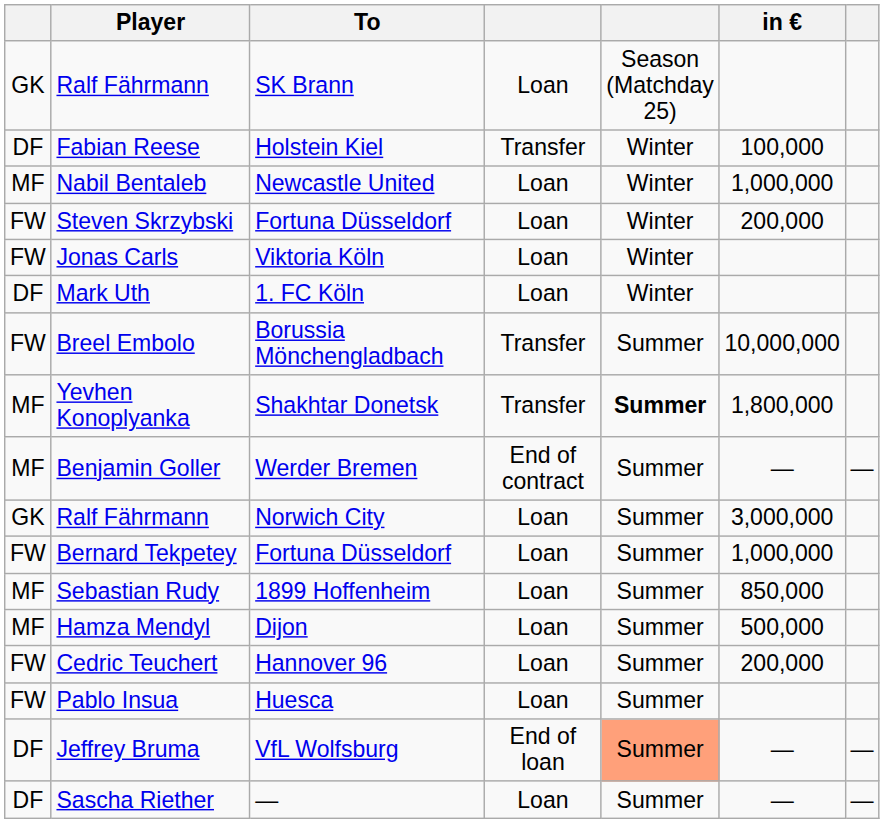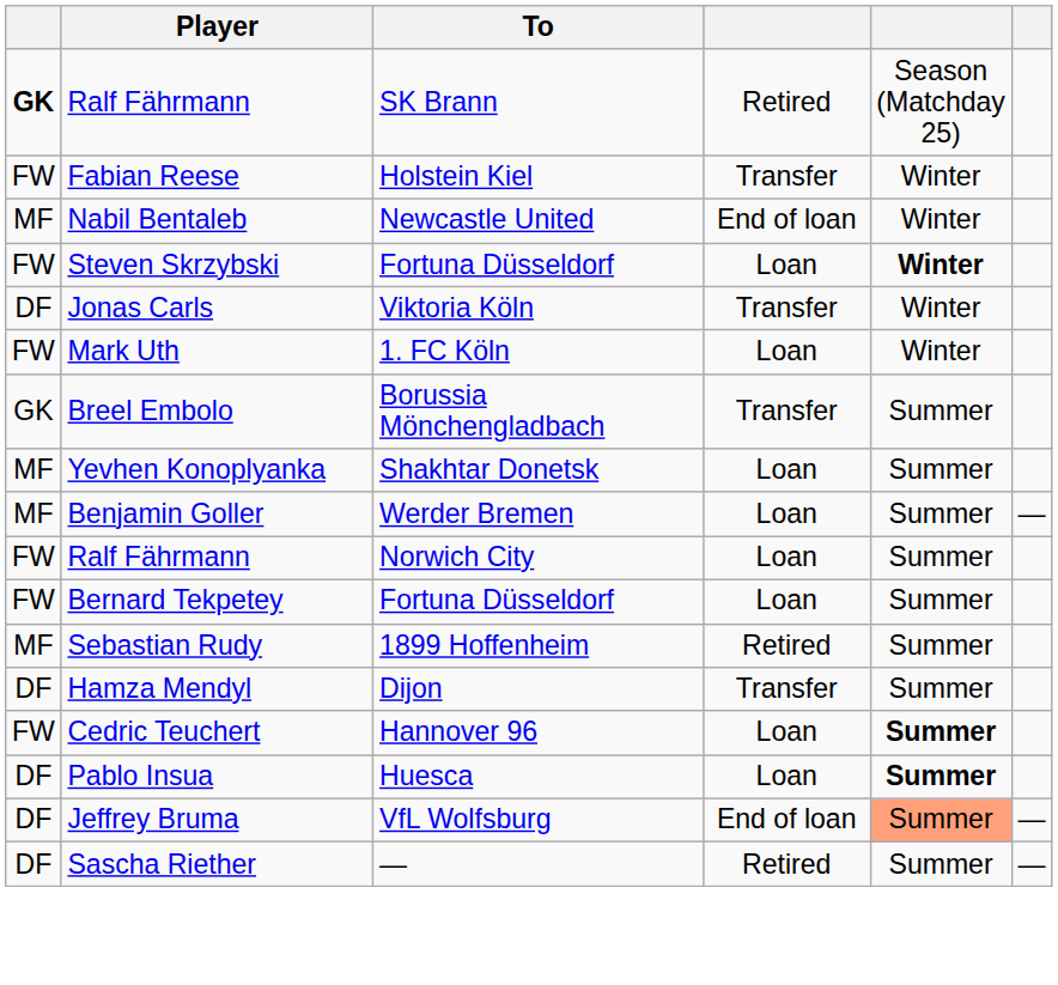 <table class="wikitable sortable nowrap" style="text-align:center;">
 <tr>
 <th></th>
 <th width=175>Player</th>
 <th width=185>To</th>
 <th width=90></th>
 <th></th>
-<th width=70 data-sort-type="number"> in €</th>
 <th class="unsortable"></th>
 </tr>
 <tr>
-<td>GK</td>
+<td><strong>GK</strong></td>
 <td align="left"> <a href='#'>Ralf Fährmann</a></td>
 <td align="left"> <a href='#'>SK Brann</a></td>
-<td>Loan</td>
+<td>Retired</td>
 <td>Season (Matchday 25)</td>
-<td></td>
 <td></td>
 </tr>
 <tr>
-<td>DF</td>
+<td>FW</td>
 <td align="left"> <a href='#'>Fabian Reese</a></td>
 <td align="left"> <a href='#'>Holstein Kiel</a></td>
 <td>Transfer</td>
 <td>Winter</td>
-<td>100,000</td>
 <td></td>
 </tr>
 <tr>
 <td>MF</td>
 <td align="left"> <a href='#'>Nabil Bentaleb</a></td>
 <td align="left"> <a href='#'>Newcastle United</a></td>
-<td>Loan</td>
+<td>End of loan</td>
 <td>Winter</td>
-<td>1,000,000</td>
 <td></td>
 </tr>
 <tr>
 <td>FW</td>
 <td align="left"> <a href='#'>Steven Skrzybski</a></td>
 <td align="left"> <a href='#'>Fortuna Düsseldorf</a></td>
 <td>Loan</td>
+<td><strong>Winter</strong></td>
+<td></td>
+</tr>
+<tr>
+<td>DF</td>
+<td align="left"> <a href='#'>Jonas Carls</a></td>
+<td align="left"> <a href='#'>Viktoria Köln</a></td>
+<td>Transfer</td>
 <td>Winter</td>
-<td>200,000</td>
 <td></td>
 </tr>
 <tr>
 <td>FW</td>
-<td align="left"> <a href='#'>Jonas Carls</a></td>
-<td align="left"> <a href='#'>Viktoria Köln</a></td>
-<td>Loan</td>
-<td>Winter</td>
-<td></td>
-<td></td>
-</tr>
-<tr>
-<td>DF</td>
 <td align="left"> <a href='#'>Mark Uth</a></td>
 <td align="left"> <a href='#'>1. FC Köln</a></td>
 <td>Loan</td>
 <td>Winter</td>
 <td></td>
-<td></td>
 </tr>
 <tr>
-<td>FW</td>
+<td>GK</td>
 <td align="left"> <a href='#'>Breel Embolo</a></td>
 <td style="text-align:left"> <a href='#'>Borussia Mönchengladbach</a></td>
 <td>Transfer</td>
 <td>Summer</td>
-<td>10,000,000</td>
 <td></td>
 </tr>
 <tr>
 <td>MF</td>
 <td align="left"> <a href='#'>Yevhen Konoplyanka</a></td>
 <td style="text-align:left"> <a href='#'>Shakhtar Donetsk</a></td>
-<td>Transfer</td>
-<td><strong>Summer</strong></td>
-<td>1,800,000</td>
+<td>Loan</td>
+<td>Summer</td>
 <td></td>
 </tr>
 <tr>
 <td>MF</td>
 <td align="left"> <a href='#'>Benjamin Goller</a></td>
 <td style="text-align:left"> <a href='#'>Werder Bremen</a></td>
-<td>End of contract</td>
+<td>Loan</td>
 <td>Summer</td>
-<td>—</td>
 <td>—</td>
 </tr>
 <tr>
-<td>GK</td>
+<td>FW</td>
 <td align="left"> <a href='#'>Ralf Fährmann</a></td>
 <td align="left"> <a href='#'>Norwich City</a></td>
 <td>Loan</td>
 <td>Summer</td>
-<td>3,000,000</td>
 <td></td>
 </tr>
 <tr>
 <td>FW</td>
 <td align="left"> <a href='#'>Bernard Tekpetey</a></td>
 <td align="left"> <a href='#'>Fortuna Düsseldorf</a></td>
 <td>Loan</td>
 <td>Summer</td>
-<td>1,000,000</td>
 <td></td>
 </tr>
 <tr>
 <td>MF</td>
 <td align="left"> <a href='#'>Sebastian Rudy</a></td>
 <td align="left"> <a href='#'>1899 Hoffenheim</a></td>
-<td>Loan</td>
+<td>Retired</td>
 <td>Summer</td>
-<td>850,000</td>
 <td></td>
 </tr>
 <tr>
-<td>MF</td>
+<td>DF</td>
 <td align="left"> <a href='#'>Hamza Mendyl</a></td>
 <td align="left"> <a href='#'>Dijon</a></td>
-<td>Loan</td>
+<td>Transfer</td>
 <td>Summer</td>
-<td>500,000</td>
 <td></td>
 </tr>
 <tr>
 <td>FW</td>
 <td align="left"> <a href='#'>Cedric Teuchert</a></td>
 <td align="left"> <a href='#'>Hannover 96</a></td>
 <td>Loan</td>
-<td>Summer</td>
-<td>200,000</td>
+<td><strong>Summer</strong></td>
 <td></td>
 </tr>
 <tr>
-<td>FW</td>
+<td>DF</td>
 <td align="left"> <a href='#'>Pablo Insua</a></td>
 <td align="left"> <a href='#'>Huesca</a></td>
 <td>Loan</td>
-<td>Summer</td>
-<td></td>
+<td><strong>Summer</strong></td>
 <td></td>
 </tr>
 <tr>
 <td>DF</td>
 <td align="left"> <a href='#'>Jeffrey Bruma</a></td>
 <td align="left"> <a href='#'>VfL Wolfsburg</a></td>
 <td>End of loan</td>
 <td style="background: lightsalmon;">Summer</td>
 <td>—</td>
-<td>—</td>
 </tr>
 <tr>
 <td>DF</td>
 <td align="left"> <a href='#'>Sascha Riether</a></td>
 <td align="left">—</td>
-<td>Loan</td>
+<td>Retired</td>
 <td>Summer</td>
-<td>—</td>
 <td>—</td>
 </tr>
 </table>
